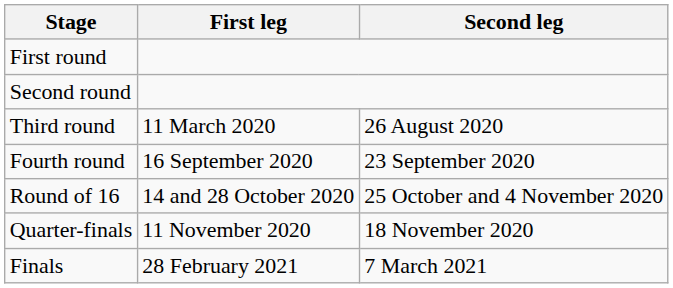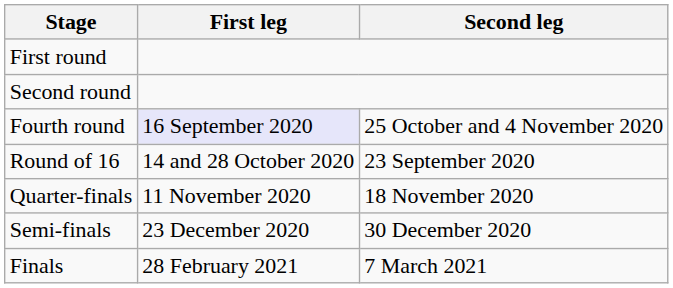 <table class="wikitable">
 <tr>
 <th>Stage</th>
 <th>First leg</th>
 <th>Second leg</th>
 </tr>
 <tr>
 <td>First round</td>
 <td colspan=2></td>
 </tr>
 <tr>
 <td>Second round</td>
 <td colspan=2></td>
 </tr>
 <tr>
-<td>Third round</td>
-<td>11 March 2020</td>
-<td>26 August 2020</td>
-</tr>
-<tr>
 <td>Fourth round</td>
-<td>16 September 2020</td>
-<td>23 September 2020</td>
+<td style="background: lavender;">16 September 2020</td>
+<td>25 October and 4 November 2020</td>
 </tr>
 <tr>
 <td>Round of 16</td>
 <td>14 and 28 October 2020</td>
-<td>25 October and 4 November 2020</td>
+<td>23 September 2020</td>
 </tr>
 <tr>
 <td>Quarter-finals</td>
 <td>11 November 2020</td>
 <td>18 November 2020</td>
 </tr>
 <tr>
+<td>Semi-finals</td>
+<td>23 December 2020</td>
+<td>30 December 2020</td>
+</tr>
+<tr>
 <td>Finals</td>
 <td>28 February 2021</td>
 <td>7 March 2021</td>
 </tr>
 </table>
